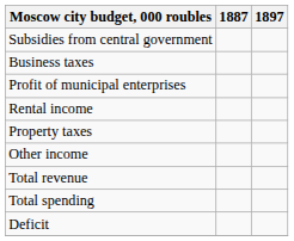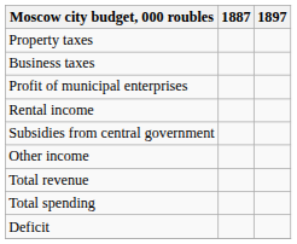 <table class="wikitable" border="1">
 <tr>
 <th>Moscow city budget, 000 roubles</th>
 <th>1887</th>
 <th>1897</th>
 </tr>
 <tr>
-<td>Subsidies from central government</td>
+<td>Property taxes</td>
 <td></td>
 <td></td>
 </tr>
 <tr>
 <td>Business taxes</td>
 <td></td>
 <td></td>
 </tr>
 <tr>
 <td>Profit of municipal enterprises</td>
 <td></td>
 <td></td>
 </tr>
 <tr>
 <td>Rental income</td>
 <td></td>
 <td></td>
 </tr>
 <tr>
-<td>Property taxes</td>
+<td>Subsidies from central government</td>
 <td></td>
 <td></td>
 </tr>
 <tr>
 <td>Other income</td>
 <td></td>
 <td></td>
 </tr>
 <tr>
 <td>Total revenue</td>
 <td></td>
 <td></td>
 </tr>
 <tr>
 <td>Total spending</td>
 <td></td>
 <td></td>
 </tr>
 <tr>
 <td>Deficit</td>
 <td></td>
 <td></td>
 </tr>
 <tr>
 </tr>
 </table>
